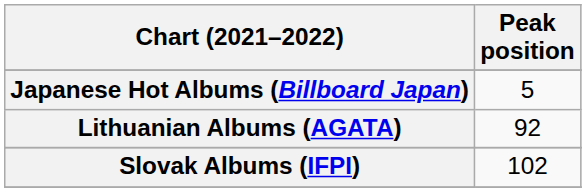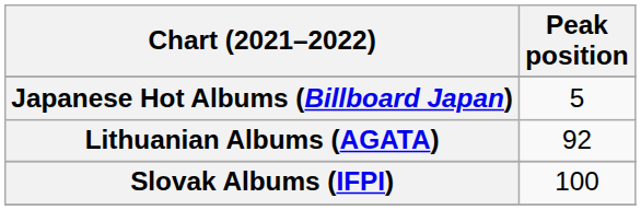 <table class="wikitable sortable plainrowheaders" style="text-align:center">
 <tr>
 <th scope="col">Chart (2021–2022)</th>
 <th scope="col">Peak<br>position</th>
 </tr>
 <tr>
 </tr>
 <tr>
 </tr>
 <tr>
 </tr>
 <tr>
 </tr>
 <tr>
 </tr>
 <tr>
 </tr>
 <tr>
 </tr>
 <tr>
 </tr>
 <tr>
 </tr>
 <tr>
 </tr>
 <tr>
 </tr>
 <tr>
 </tr>
 <tr>
 </tr>
 <tr>
 </tr>
 <tr>
 </tr>
 <tr>
 <th scope="row">Japanese Hot Albums (<em><a href='#'>Billboard Japan</a></em>)</th>
 <td>5</td>
 </tr>
 <tr>
 <th scope="row">Lithuanian Albums (<a href='#'>AGATA</a>)</th>
 <td>92</td>
 </tr>
 <tr>
 </tr>
 <tr>
 </tr>
 <tr>
 </tr>
 <tr>
 </tr>
 <tr>
 </tr>
 <tr>
 <th scope="row">Slovak Albums (<a href='#'>IFPI</a>)</th>
-<td>102</td>
+<td>100</td>
 </tr>
 <tr>
 </tr>
 <tr>
 </tr>
 <tr>
 </tr>
 <tr>
 </tr>
 <tr>
 </tr>
 <tr>
 </tr>
 <tr>
 </tr>
 </table>
